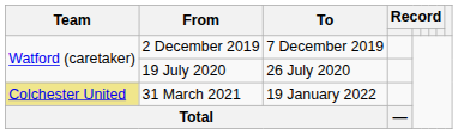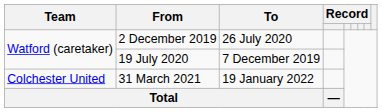 <table class=wikitable style="text-align: center">
 <tr>
 <th rowspan=2>Team</th>
 <th rowspan=2>From</th>
 <th rowspan=2>To</th>
 <th colspan=5>Record</th>
 <th rowspan=2></th>
 </tr>
 <tr>
 <th></th>
 <th></th>
 <th></th>
 <th></th>
 <th></th>
 </tr>
 <tr>
 <td rowspan=2 align=left><a href='#'>Watford</a> (caretaker)</td>
 <td align=left>2 December 2019</td>
+<td align=left>26 July 2020<br></td>
+<td></td>
+</tr>
+<tr>
+<td align=left>19 July 2020</td>
 <td align=left>7 December 2019<br></td>
 <td></td>
 </tr>
 <tr>
-<td align=left>19 July 2020</td>
-<td align=left>26 July 2020<br></td>
-<td></td>
-</tr>
-<tr>
-<td align=left style="background: khaki;"><a href='#'>Colchester United</a></td>
+<td align=left><a href='#'>Colchester United</a></td>
 <td align=left>31 March 2021</td>
 <td align=left>19 January 2022<br></td>
 <td></td>
 </tr>
 <tr>
 <th colspan=3>Total<br></th>
 <th>—</th>
 </tr>
 </table>
